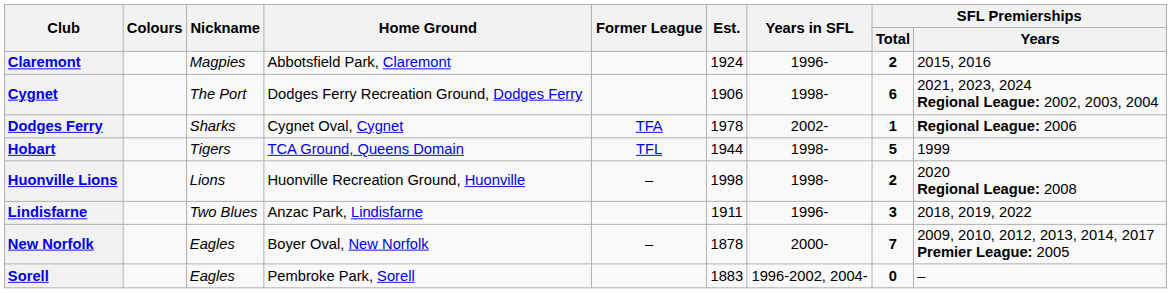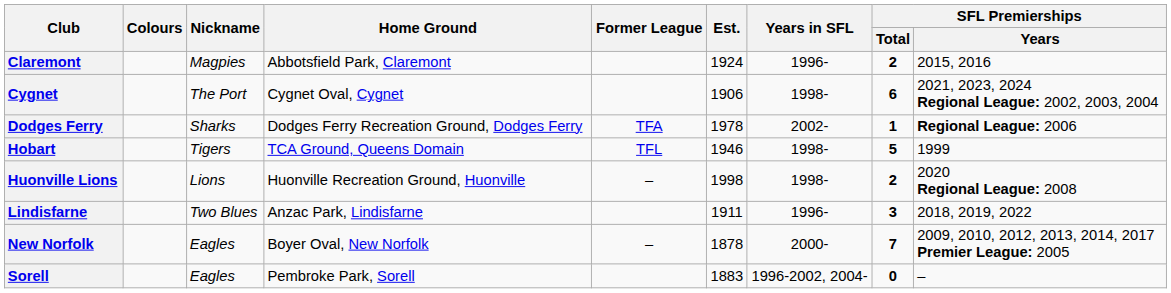 <table class="wikitable sortable" style="text-align:center; width:100%">
 <tr>
 <th rowspan="2">Club</th>
 <th rowspan="2">Colours</th>
 <th rowspan="2">Nickname</th>
 <th rowspan="2">Home Ground</th>
 <th rowspan="2">Former League</th>
 <th rowspan="2">Est.</th>
 <th rowspan="2">Years in SFL</th>
 <th colspan="2">SFL Premierships</th>
 </tr>
 <tr>
 <th>Total</th>
 <th>Years</th>
 </tr>
 <tr>
 <th style="text-align:left"><a href='#'>Claremont</a></th>
 <td></td>
 <td align="left"><em>Magpies</em></td>
 <td align="left">Abbotsfield Park, <a href='#'>Claremont</a></td>
 <td></td>
 <td align="center">1924</td>
 <td align="center">1996-</td>
 <td align="center"><strong>2</strong></td>
 <td align="left">2015, 2016</td>
 </tr>
 <tr>
 <th style="text-align:left"><a href='#'>Cygnet</a></th>
 <td></td>
 <td align="left"><em>The Port</em></td>
-<td align="left">Dodges Ferry Recreation Ground, <a href='#'>Dodges Ferry</a></td>
+<td align="left">Cygnet Oval, <a href='#'>Cygnet</a></td>
 <td></td>
 <td align="center">1906</td>
 <td align="center">1998-</td>
 <td align="center"><strong>6</strong></td>
 <td align="left">2021, 2023, 2024<br><strong>Regional League:</strong> 2002, 2003, 2004</td>
 </tr>
 <tr>
 <th style="text-align:left"><a href='#'>Dodges Ferry</a></th>
 <td></td>
 <td align="left"><em>Sharks</em></td>
-<td align="left">Cygnet Oval, <a href='#'>Cygnet</a></td>
+<td align="left">Dodges Ferry Recreation Ground, <a href='#'>Dodges Ferry</a></td>
 <td><a href='#'>TFA</a></td>
 <td align="center">1978</td>
 <td align="center">2002-</td>
 <td align="center"><strong>1</strong></td>
 <td align="left"><strong>Regional League:</strong> 2006</td>
 </tr>
 <tr>
 <th style="text-align:left"><a href='#'>Hobart</a></th>
 <td></td>
 <td align="left"><em>Tigers</em></td>
 <td align="left"><a href='#'>TCA Ground, Queens Domain</a></td>
 <td><a href='#'>TFL</a></td>
-<td align="center">1944</td>
+<td align="center">1946</td>
 <td align="center">1998-</td>
 <td align="center"><strong>5</strong></td>
 <td align="left">1999</td>
 </tr>
 <tr>
 <th style="text-align:left"><a href='#'>Huonville Lions</a></th>
 <td></td>
 <td align="left"><em>Lions</em></td>
 <td align="left">Huonville Recreation Ground, <a href='#'>Huonville</a></td>
 <td>–</td>
 <td align="center">1998</td>
 <td align="center">1998-</td>
 <td align="center"><strong>2</strong></td>
 <td align="left">2020<br><strong>Regional League:</strong> 2008</td>
 </tr>
 <tr>
 <th style="text-align:left"><a href='#'>Lindisfarne</a></th>
 <td></td>
 <td align="left"><em>Two Blues</em></td>
 <td align="left">Anzac Park, <a href='#'>Lindisfarne</a></td>
 <td></td>
 <td align="center">1911</td>
 <td align="center">1996-</td>
 <td align="center"><strong>3</strong></td>
 <td align="left">2018, 2019, 2022</td>
 </tr>
 <tr>
 <th style="text-align:left"><a href='#'>New Norfolk</a></th>
 <td></td>
 <td align="left"><em>Eagles</em></td>
 <td align="left">Boyer Oval, <a href='#'>New Norfolk</a></td>
 <td>–</td>
 <td align="center">1878</td>
 <td align="center">2000-</td>
 <td align="center"><strong>7</strong></td>
 <td align="left">2009, 2010, 2012, 2013, 2014, 2017<br><strong>Premier League:</strong> 2005</td>
 </tr>
 <tr>
 <th style="text-align:left"><a href='#'>Sorell</a></th>
 <td></td>
 <td align="left"><em>Eagles</em></td>
 <td align="left">Pembroke Park, <a href='#'>Sorell</a></td>
 <td></td>
 <td align="center">1883</td>
 <td align="center">1996-2002, 2004-</td>
 <td align="center"><strong>0</strong></td>
 <td align="left">–</td>
 </tr>
 </table>
